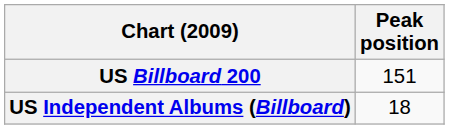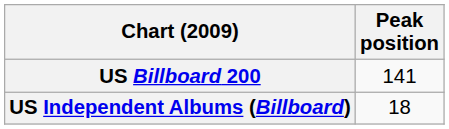 <table class="wikitable sortable plainrowheaders" style="text-align:center">
 <tr>
 <th scope="col">Chart (2009)</th>
 <th scope="col">Peak<br> position</th>
 </tr>
 <tr>
 <th scope="row">US <a href='#'><em>Billboard</em> 200</a></th>
-<td>151</td>
+<td>141</td>
 </tr>
 <tr>
 <th scope="row">US <a href='#'>Independent Albums</a> (<em><a href='#'>Billboard</a></em>)</th>
 <td>18</td>
 </tr>
 </table>
